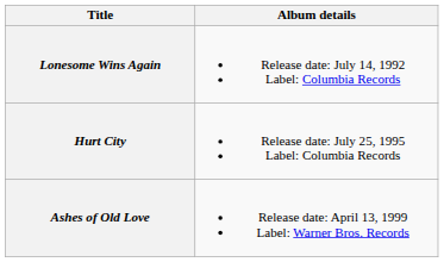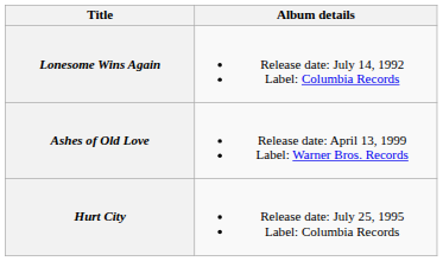 <table class="wikitable plainrowheaders" style="text-align:center;">
 <tr>
 <th style="width:14em;">Title</th>
 <th style="width:18em;">Album details</th>
 </tr>
 <tr>
 <th scope="row"><em>Lonesome Wins Again</em></th>
 <td><br><ul><li>Release date: July 14, 1992</li><li>Label: <a href='#'>Columbia Records</a></li></ul></td>
 </tr>
 <tr>
+<th scope="row"><em>Ashes of Old Love</em></th>
+<td><br><ul><li>Release date: April 13, 1999</li><li>Label: <a href='#'>Warner Bros. Records</a></li></ul></td>
+</tr>
+<tr>
 <th scope="row"><em>Hurt City</em></th>
 <td><br><ul><li>Release date: July 25, 1995</li><li>Label: Columbia Records</li></ul></td>
 </tr>
-<tr>
-<th scope="row"><em>Ashes of Old Love</em></th>
-<td><br><ul><li>Release date: April 13, 1999</li><li>Label: <a href='#'>Warner Bros. Records</a></li></ul></td>
-</tr>
 </table>
